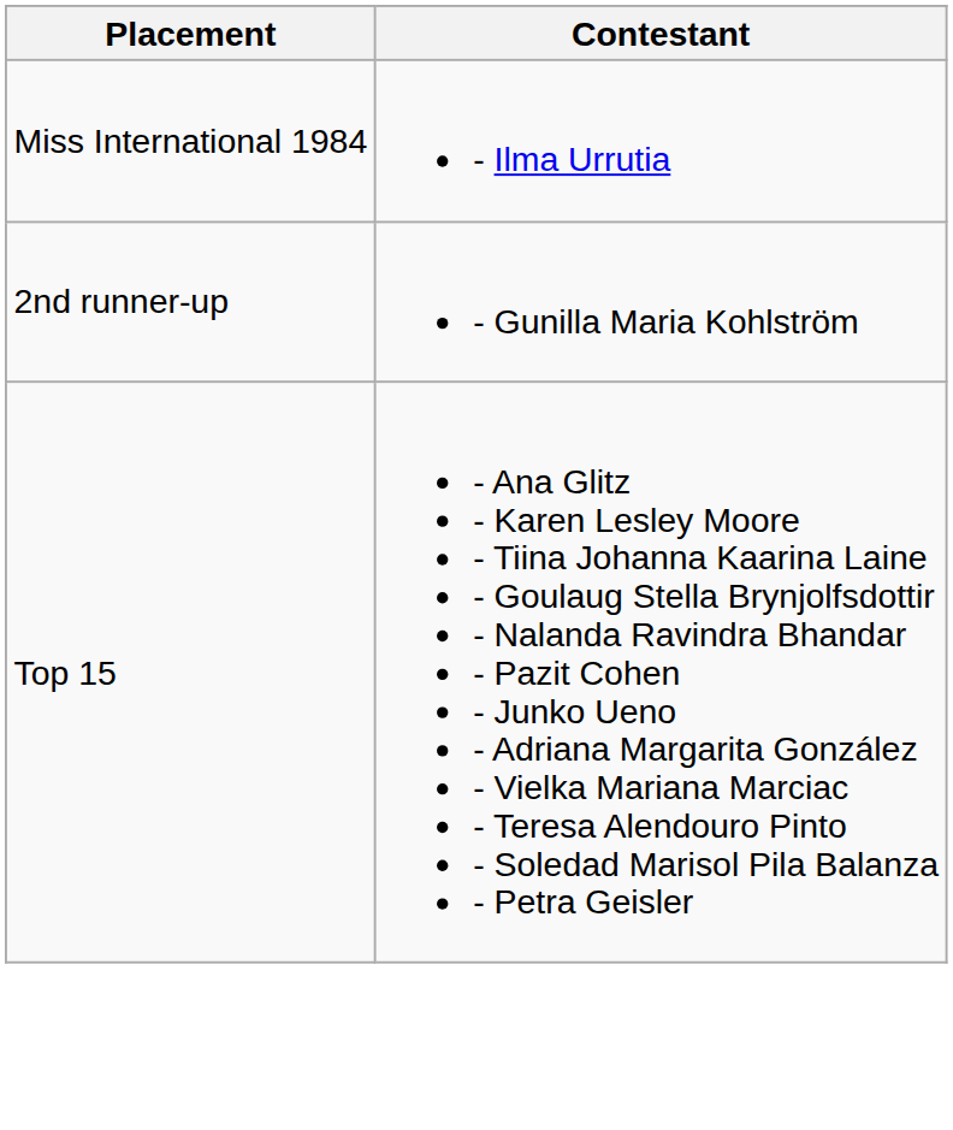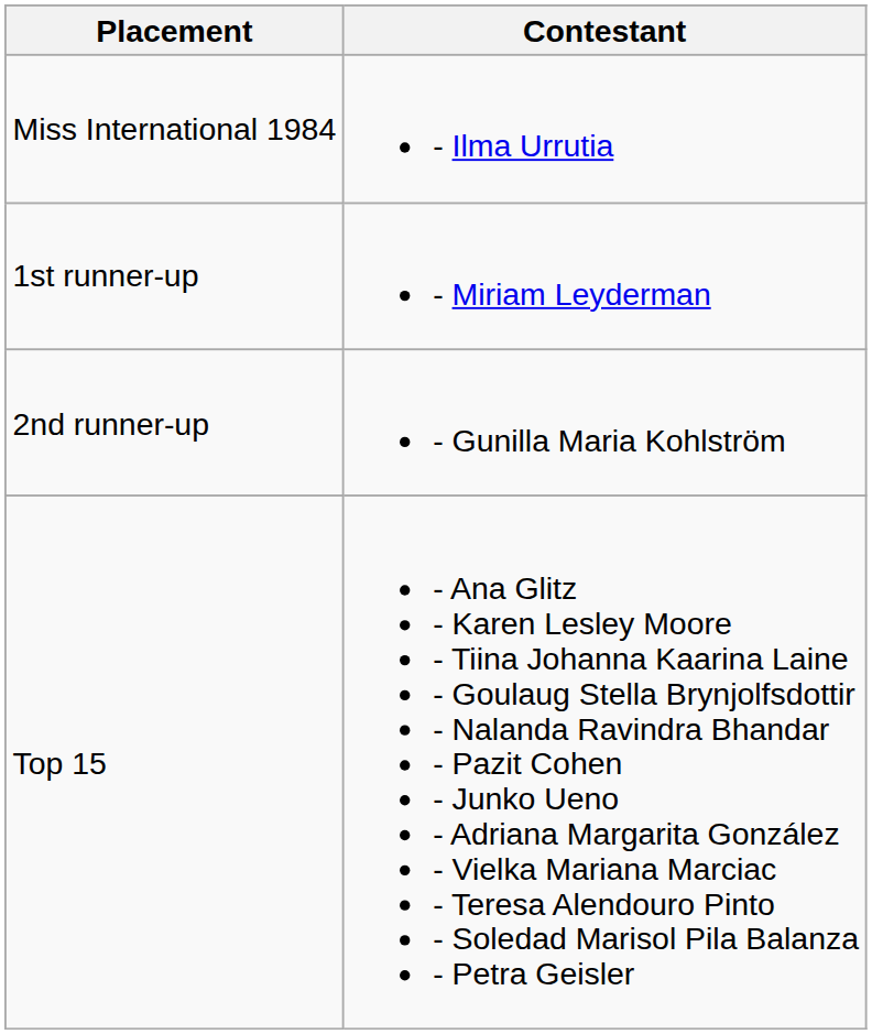 <table class="wikitable sortable" style="font-size:95%;">
 <tr>
 <th>Placement</th>
 <th>Contestant</th>
 </tr>
 <tr>
 <td>Miss International 1984</td>
 <td><br><ul><li> - <a href='#'>Ilma Urrutia</a></li></ul></td>
 </tr>
 <tr>
+<td>1st runner-up</td>
+<td><br><ul><li> - <a href='#'>Miriam Leyderman</a></li></ul></td>
+</tr>
+<tr>
 <td>2nd runner-up</td>
 <td><br><ul><li> - Gunilla Maria Kohlström</li></ul></td>
 </tr>
 <tr>
 <td>Top 15</td>
 <td><br><ul><li> - Ana Glitz</li><li> - Karen Lesley Moore</li><li> - Tiina Johanna Kaarina Laine</li><li> - Goulaug Stella Brynjolfsdottir</li><li> - Nalanda Ravindra Bhandar</li><li> - Pazit Cohen</li><li> - Junko Ueno</li><li> - Adriana Margarita González</li><li> - Vielka Mariana Marciac</li><li> - Teresa Alendouro Pinto</li><li> - Soledad Marisol Pila Balanza</li><li> - Petra Geisler</li></ul></td>
 </tr>
 </table>
